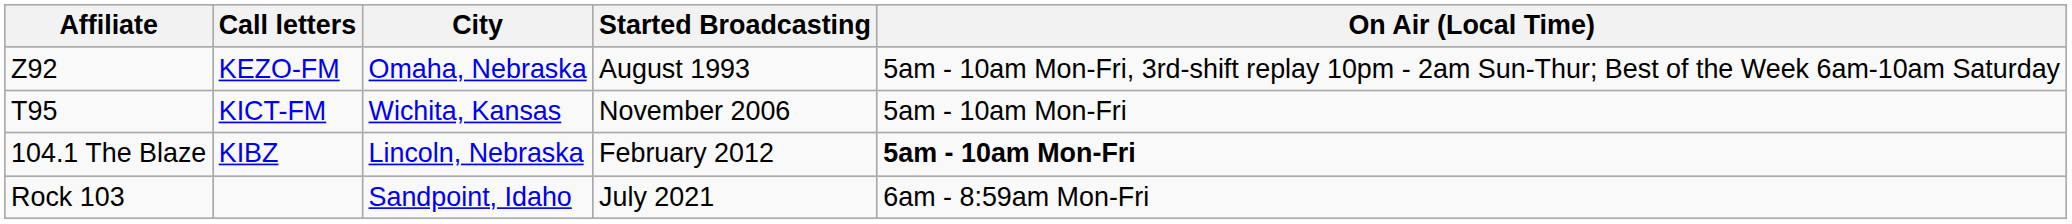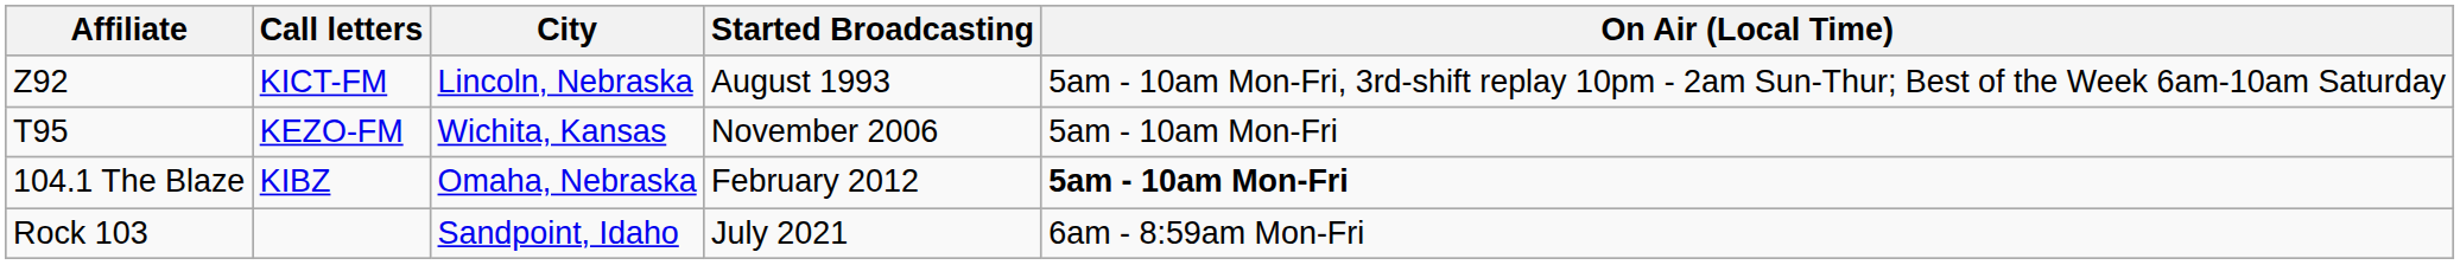 <table class="wikitable" border="1">
 <tr>
 <th>Affiliate</th>
 <th>Call letters</th>
 <th>City</th>
 <th>Started Broadcasting</th>
 <th>On Air (Local Time)</th>
 </tr>
 <tr>
 <td>Z92</td>
-<td><a href='#'>KEZO-FM</a></td>
-<td><a href='#'>Omaha, Nebraska</a></td>
+<td><a href='#'>KICT-FM</a></td>
+<td><a href='#'>Lincoln, Nebraska</a></td>
 <td>August 1993</td>
 <td>5am - 10am Mon-Fri, 3rd-shift replay 10pm - 2am Sun-Thur; Best of the Week 6am-10am Saturday</td>
 </tr>
 <tr>
 <td>T95</td>
-<td><a href='#'>KICT-FM</a></td>
+<td><a href='#'>KEZO-FM</a></td>
 <td><a href='#'>Wichita, Kansas</a></td>
 <td>November 2006</td>
 <td>5am - 10am Mon-Fri</td>
 </tr>
 <tr>
 <td>104.1 The Blaze</td>
 <td><a href='#'>KIBZ</a></td>
-<td><a href='#'>Lincoln, Nebraska</a></td>
+<td><a href='#'>Omaha, Nebraska</a></td>
 <td>February 2012</td>
 <td><strong>5am - 10am Mon-Fri</strong></td>
 </tr>
 <tr>
 <td>Rock 103</td>
 <td></td>
 <td><a href='#'>Sandpoint, Idaho</a></td>
 <td>July 2021</td>
 <td>6am - 8:59am Mon-Fri</td>
 </tr>
 </table>
